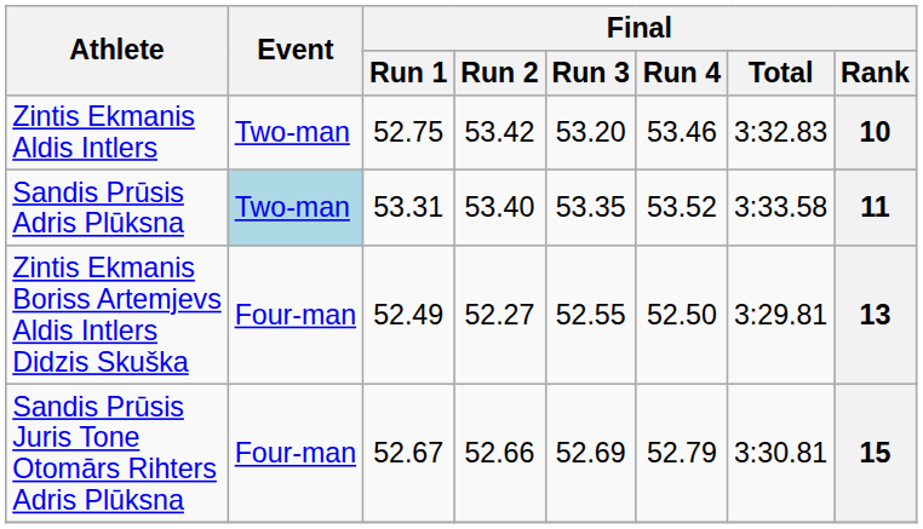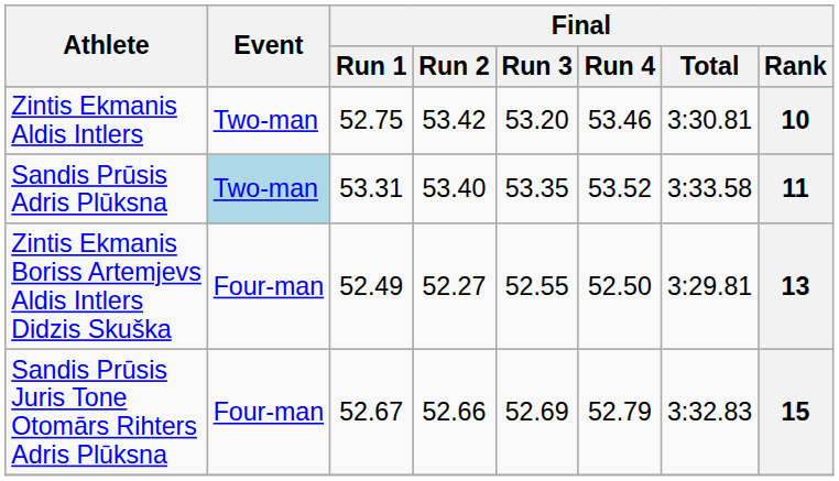 <table class="wikitable" style="font-size:90%">
 <tr>
 <th rowspan="2">Athlete</th>
 <th rowspan="2">Event</th>
 <th colspan="6">Final</th>
 </tr>
 <tr>
 <th>Run 1</th>
 <th>Run 2</th>
 <th>Run 3</th>
 <th>Run 4</th>
 <th>Total</th>
 <th>Rank</th>
 </tr>
 <tr>
 <td><a href='#'>Zintis Ekmanis</a><br><a href='#'>Aldis Intlers</a></td>
 <td><a href='#'>Two-man</a></td>
 <td align="center">52.75</td>
 <td align="center">53.42</td>
 <td align="center">53.20</td>
 <td align="center">53.46</td>
-<td align="center">3:32.83</td>
+<td align="center">3:30.81</td>
 <th align="center">10</th>
 </tr>
 <tr>
 <td><a href='#'>Sandis Prūsis</a><br><a href='#'>Adris Plūksna</a></td>
 <td style="background: lightblue;"><a href='#'>Two-man</a></td>
 <td align="center">53.31</td>
 <td align="center">53.40</td>
 <td align="center">53.35</td>
 <td align="center">53.52</td>
 <td align="center">3:33.58</td>
 <th align="center">11</th>
 </tr>
 <tr>
 <td><a href='#'>Zintis Ekmanis</a><br><a href='#'>Boriss Artemjevs</a><br><a href='#'>Aldis Intlers</a><br><a href='#'>Didzis Skuška</a></td>
 <td><a href='#'>Four-man</a></td>
 <td align="center">52.49</td>
 <td align="center">52.27</td>
 <td align="center">52.55</td>
 <td align="center">52.50</td>
 <td align="center">3:29.81</td>
 <th align="center">13</th>
 </tr>
 <tr>
 <td><a href='#'>Sandis Prūsis</a><br><a href='#'>Juris Tone</a><br><a href='#'>Otomārs Rihters</a><br><a href='#'>Adris Plūksna</a></td>
 <td><a href='#'>Four-man</a></td>
 <td align="center">52.67</td>
 <td align="center">52.66</td>
 <td align="center">52.69</td>
 <td align="center">52.79</td>
-<td align="center">3:30.81</td>
+<td align="center">3:32.83</td>
 <th align="center">15</th>
 </tr>
 <tr>
 </tr>
 </table>
